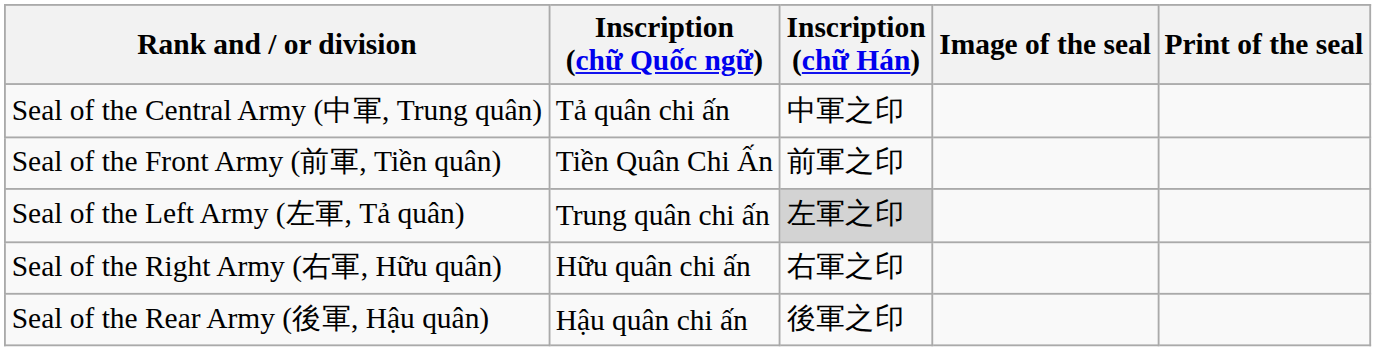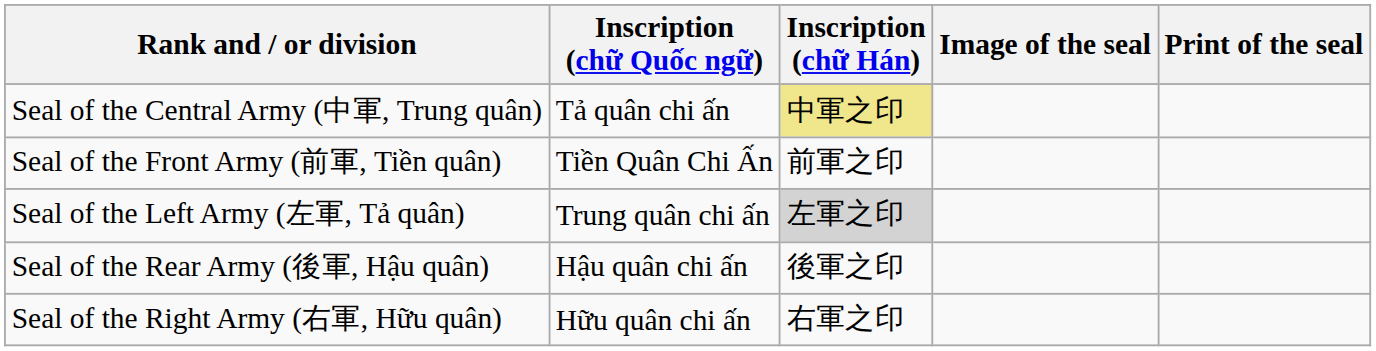 <table class="wikitable">
 <tr>
 <th>Rank and / or division</th>
 <th>Inscription<br>(<a href='#'>chữ Quốc ngữ</a>)</th>
 <th>Inscription<br>(<a href='#'>chữ Hán</a>)</th>
 <th>Image of the seal</th>
 <th>Print of the seal</th>
 </tr>
 <tr>
 <td>Seal of the Central Army (中軍, Trung quân)</td>
 <td>Tả quân chi ấn</td>
-<td>中軍之印</td>
+<td style="background: khaki;">中軍之印</td>
 <td></td>
 <td></td>
 </tr>
 <tr>
 <td>Seal of the Front Army (前軍, Tiền quân)</td>
 <td>Tiền Quân Chi Ấn</td>
 <td>前軍之印</td>
 <td></td>
 <td></td>
 </tr>
 <tr>
 <td>Seal of the Left Army (左軍, Tả quân)</td>
 <td>Trung quân chi ấn</td>
 <td style="background: lightgrey;">左軍之印</td>
 <td></td>
 <td></td>
 </tr>
 <tr>
+<td>Seal of the Rear Army (後軍, Hậu quân)</td>
+<td>Hậu quân chi ấn</td>
+<td>後軍之印</td>
+<td></td>
+<td></td>
+</tr>
+<tr>
 <td>Seal of the Right Army (右軍, Hữu quân)</td>
 <td>Hữu quân chi ấn</td>
 <td>右軍之印</td>
 <td></td>
 <td></td>
 </tr>
-<tr>
-<td>Seal of the Rear Army (後軍, Hậu quân)</td>
-<td>Hậu quân chi ấn</td>
-<td>後軍之印</td>
-<td></td>
-<td></td>
-</tr>
 </table>
